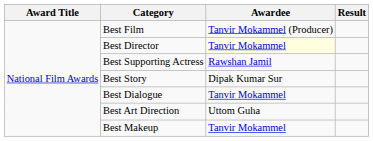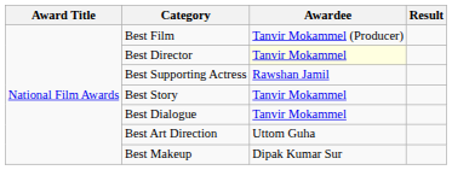 <table class="wikitable">
 <tr>
 <th>Award Title</th>
 <th>Category</th>
 <th>Awardee</th>
 <th>Result</th>
 </tr>
 <tr>
 <td rowspan="7"><a href='#'>National Film Awards</a></td>
 <td>Best Film</td>
 <td><a href='#'>Tanvir Mokammel</a> (Producer)</td>
 <td></td>
 </tr>
 <tr>
 <td>Best Director</td>
 <td style="background: lightyellow;"><a href='#'>Tanvir Mokammel</a></td>
 <td></td>
 </tr>
 <tr>
 <td>Best Supporting Actress</td>
 <td><a href='#'>Rawshan Jamil</a></td>
 <td></td>
 </tr>
 <tr>
 <td>Best Story</td>
-<td>Dipak Kumar Sur</td>
+<td><a href='#'>Tanvir Mokammel</a></td>
 <td></td>
 </tr>
 <tr>
 <td>Best Dialogue</td>
 <td><a href='#'>Tanvir Mokammel</a></td>
 <td></td>
 </tr>
 <tr>
 <td>Best Art Direction</td>
 <td>Uttom Guha</td>
 <td></td>
 </tr>
 <tr>
 <td>Best Makeup</td>
-<td><a href='#'>Tanvir Mokammel</a></td>
+<td>Dipak Kumar Sur</td>
 <td></td>
 </tr>
 </table>
